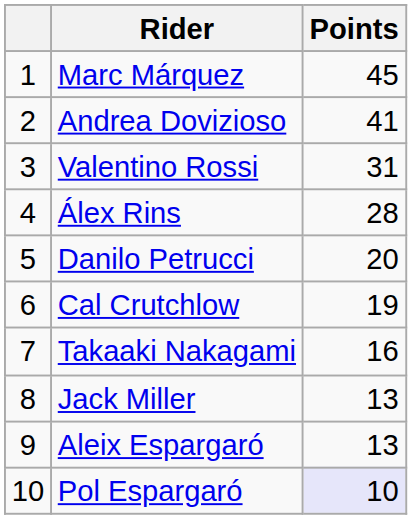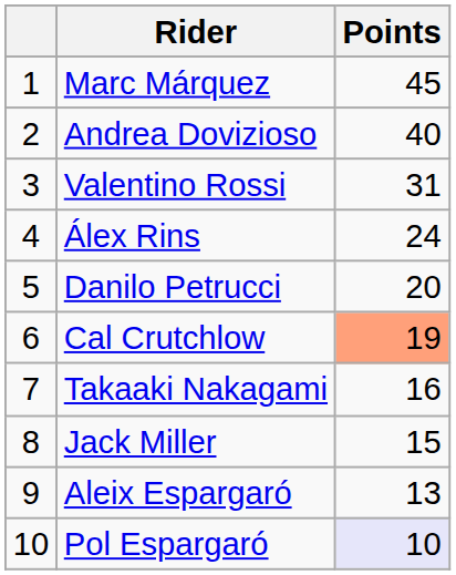 <table class="wikitable" style="font-size: 95%;">
 <tr>
 <th></th>
 <th>Rider</th>
 <th>Points</th>
 </tr>
 <tr>
 <td align=center>1</td>
 <td> <a href='#'>Marc Márquez</a></td>
 <td align=right>45</td>
 </tr>
 <tr>
 <td align=center>2</td>
 <td> <a href='#'>Andrea Dovizioso</a></td>
-<td align=right>41</td>
+<td align=right>40</td>
 </tr>
 <tr>
 <td align=center>3</td>
 <td> <a href='#'>Valentino Rossi</a></td>
 <td align=right>31</td>
 </tr>
 <tr>
 <td align=center>4</td>
 <td> <a href='#'>Álex Rins</a></td>
-<td align=right>28</td>
+<td align=right>24</td>
 </tr>
 <tr>
 <td align=center>5</td>
 <td> <a href='#'>Danilo Petrucci</a></td>
 <td align=right>20</td>
 </tr>
 <tr>
 <td align=center>6</td>
 <td> <a href='#'>Cal Crutchlow</a></td>
-<td align=right>19</td>
+<td align=right style="background: lightsalmon;">19</td>
 </tr>
 <tr>
 <td align=center>7</td>
 <td> <a href='#'>Takaaki Nakagami</a></td>
 <td align=right>16</td>
 </tr>
 <tr>
 <td align=center>8</td>
 <td> <a href='#'>Jack Miller</a></td>
-<td align=right>13</td>
+<td align=right>15</td>
 </tr>
 <tr>
 <td align=center>9</td>
 <td> <a href='#'>Aleix Espargaró</a></td>
 <td align=right>13</td>
 </tr>
 <tr>
 <td align=center>10</td>
 <td> <a href='#'>Pol Espargaró</a></td>
 <td align=right style="background: lavender;">10</td>
 </tr>
 </table>
